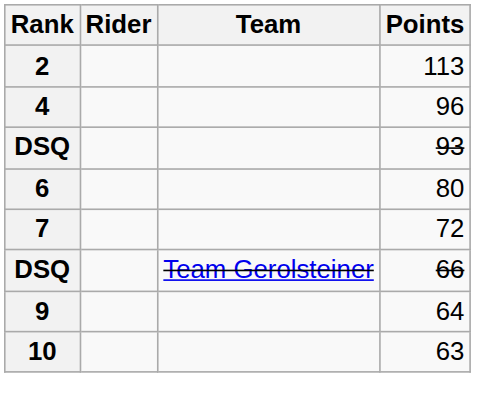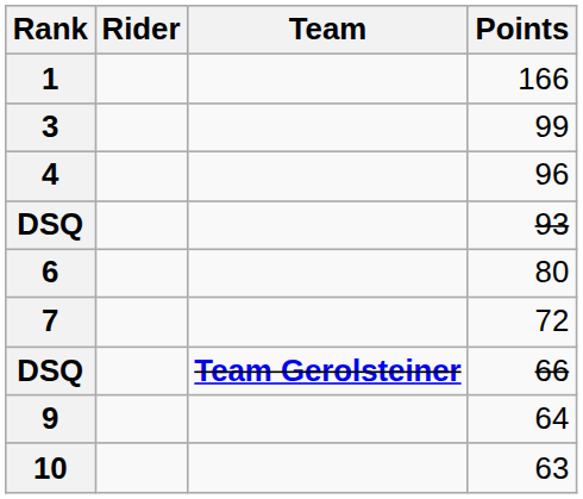 <table class="wikitable">
 <tr>
 <th scope="col">Rank</th>
 <th scope="col">Rider</th>
 <th scope="col">Team</th>
 <th scope="col">Points</th>
 </tr>
 <tr>
-<th scope="row">2</th>
+<th scope="row">1</th>
 <td> </td>
 <td></td>
-<td style="text-align:right;">113</td>
+<td style="text-align:right;">166</td>
+</tr>
+<tr>
+<th scope="row">3</th>
+<td></td>
+<td></td>
+<td style="text-align:right;">99</td>
 </tr>
 <tr>
 <th scope="row">4</th>
 <td></td>
 <td></td>
 <td style="text-align:right;">96</td>
 </tr>
 <tr>
 <th scope="row">DSQ</th>
 <td></td>
 <td><s></s></td>
 <td style="text-align:right;"><s>93</s></td>
 </tr>
 <tr>
 <th scope="row">6</th>
 <td> </td>
 <td></td>
 <td style="text-align:right;">80</td>
 </tr>
 <tr>
 <th scope="row">7</th>
 <td></td>
 <td></td>
 <td style="text-align:right;">72</td>
 </tr>
 <tr>
 <th scope="row">DSQ</th>
 <td></td>
-<td><s><a href='#'>Team Gerolsteiner</a></s></td>
+<td><strong><s><a href='#'>Team Gerolsteiner</a></s></strong></td>
 <td style="text-align:right;"><s>66</s></td>
 </tr>
 <tr>
 <th scope="row">9</th>
 <td></td>
 <td></td>
 <td style="text-align:right;">64</td>
 </tr>
 <tr>
 <th scope="row">10</th>
 <td> </td>
 <td></td>
 <td style="text-align:right;">63</td>
 </tr>
 </table>
